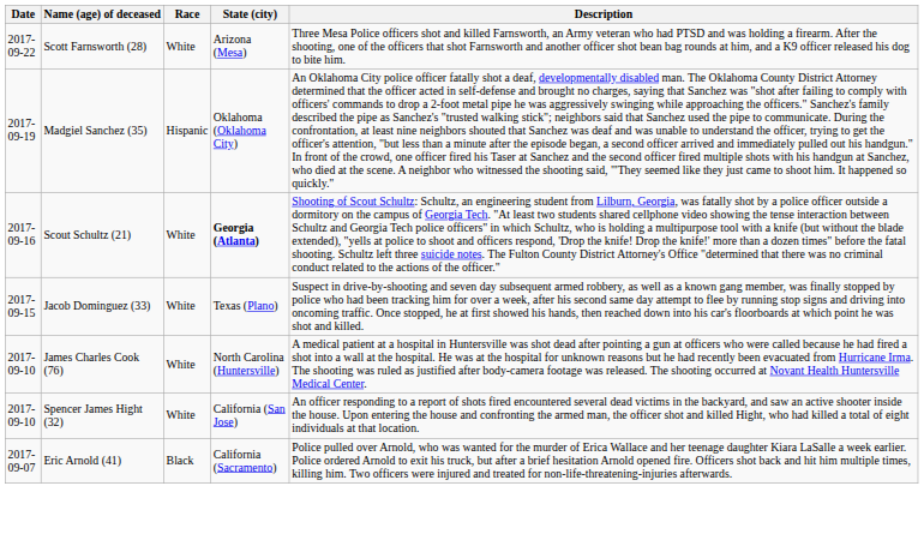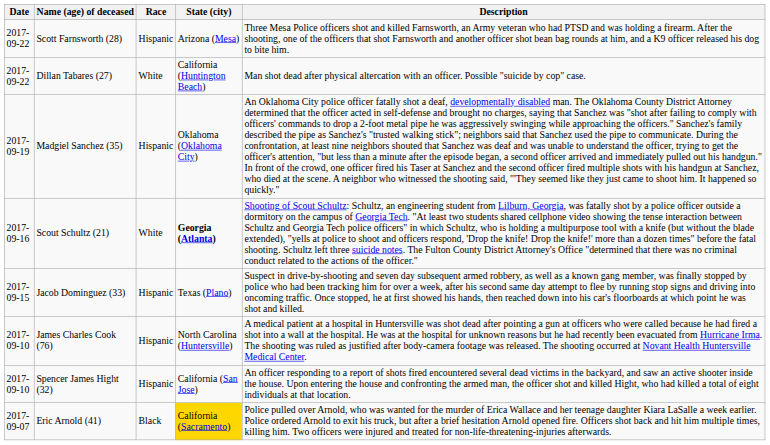 <table class="wikitable sortable" border="1" id="killed">
 <tr>
 <th>Date</th>
 <th nowrap>Name (age) of deceased</th>
 <th>Race</th>
 <th>State (city)</th>
 <th>Description</th>
 </tr>
 <tr>
 <td>2017-09-22</td>
 <td>Scott Farnsworth (28)</td>
-<td>White</td>
+<td>Hispanic</td>
 <td>Arizona (<a href='#'>Mesa</a>)</td>
 <td>Three Mesa Police officers shot and killed Farnsworth, an Army veteran who had PTSD and was holding a firearm. After the shooting, one of the officers that shot Farnsworth and another officer shot bean bag rounds at him, and a K9 officer released his dog to bite him.</td>
+</tr>
+<tr>
+<td>2017-09-22</td>
+<td>Dillan Tabares (27)</td>
+<td>White</td>
+<td>California (<a href='#'>Huntington Beach</a>)</td>
+<td>Man shot dead after physical altercation with an officer. Possible "suicide by cop" case.</td>
 </tr>
 <tr>
 <td>2017-09-19</td>
 <td>Madgiel Sanchez (35)</td>
 <td>Hispanic</td>
 <td>Oklahoma (<a href='#'>Oklahoma City</a>)</td>
 <td>An Oklahoma City police officer fatally shot a deaf, <a href='#'>developmentally disabled</a> man. The Oklahoma County District Attorney determined that the officer acted in self-defense and brought no charges, saying that Sanchez was "shot after failing to comply with officers' commands to drop a 2-foot metal pipe he was aggressively swinging while approaching the officers." Sanchez's family described the pipe as Sanchez's "trusted walking stick"; neighbors said that Sanchez used the pipe to communicate. During the confrontation, at least nine neighbors shouted that Sanchez was deaf and was unable to understand the officer, trying to get the officer's attention, "but less than a minute after the episode began, a second officer arrived and immediately pulled out his handgun."  In front of the crowd, one officer fired his Taser at Sanchez and the second officer fired multiple shots with his handgun at Sanchez, who died at the scene. A neighbor who witnessed the shooting said, "'They seemed like they just came to shoot him. It happened so quickly."</td>
 </tr>
 <tr>
 <td>2017-09-16</td>
 <td>Scout Schultz (21)</td>
 <td>White</td>
 <td><strong>Georgia (<a href='#'>Atlanta</a>)</strong></td>
 <td><a href='#'>Shooting of Scout Schultz</a>: Schultz, an engineering student from <a href='#'>Lilburn, Georgia</a>, was fatally shot by a police officer outside a dormitory on the campus of <a href='#'>Georgia Tech</a>. "At least two students shared cellphone video showing the tense interaction between Schultz and Georgia Tech police officers" in which Schultz, who is holding a multipurpose tool with a knife (but without the blade extended), "yells at police to shoot and officers respond, 'Drop the knife! Drop the knife!' more than a dozen times" before the fatal shooting. Schultz left three <a href='#'>suicide notes</a>. The Fulton County District Attorney's Office "determined that there was no criminal conduct related to the actions of the officer."</td>
 </tr>
 <tr>
 <td>2017-09-15</td>
 <td>Jacob Dominguez (33)</td>
-<td>White</td>
+<td>Hispanic</td>
 <td>Texas (<a href='#'>Plano</a>)</td>
 <td>Suspect in drive-by-shooting and seven day subsequent armed robbery, as well as a known gang member, was finally stopped by police who had been tracking him for over a week, after his second same day attempt to flee by running stop signs and driving into oncoming traffic. Once stopped, he at first showed his hands, then reached down into his car's floorboards at which point he was shot and killed.</td>
 </tr>
 <tr>
 <td>2017-09-10</td>
 <td>James Charles Cook (76)</td>
-<td>White</td>
+<td>Hispanic</td>
 <td>North Carolina<br>(<a href='#'>Huntersville</a>)</td>
 <td>A medical patient at a hospital in Huntersville was shot dead after pointing a gun at officers who were called because he had fired a shot into a wall at the hospital. He was at the hospital for unknown reasons but he had recently been evacuated from <a href='#'>Hurricane Irma</a>. The shooting was ruled as justified after body-camera footage was released. The shooting occurred at <a href='#'>Novant Health Huntersville Medical Center</a>. </td>
 </tr>
 <tr>
 <td>2017-09-10</td>
 <td>Spencer James Hight (32)</td>
-<td>White</td>
+<td>Hispanic</td>
 <td>California (<a href='#'>San Jose</a>)</td>
 <td>An officer responding to a report of shots fired encountered several dead victims in the backyard, and saw an active shooter inside the house.  Upon entering the house and confronting the armed man, the officer shot and killed Hight, who had killed a total of eight individuals at that location.</td>
 </tr>
 <tr>
 <td>2017-09-07</td>
 <td>Eric Arnold (41)</td>
 <td>Black</td>
-<td>California (<a href='#'>Sacramento</a>)</td>
+<td style="background: gold;">California (<a href='#'>Sacramento</a>)</td>
 <td>Police pulled over Arnold, who was wanted for the murder of Erica Wallace and her teenage daughter Kiara LaSalle a week earlier. Police ordered Arnold to exit his truck, but after a brief hesitation Arnold opened fire. Officers shot back and hit him multiple times, killing him. Two officers were injured and treated for non-life-threatening-injuries afterwards.</td>
 </tr>
 </table>
